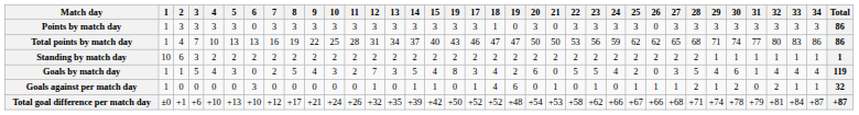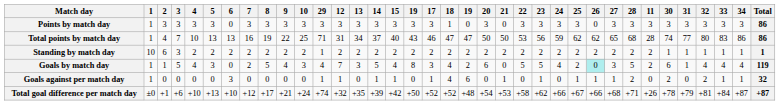 <table class="wikitable" style="width:100%; font-size:85%;">
 <tr valign=top>
 <th align=center>Match day</th>
 <th align=center>1</th>
 <th align=center>2</th>
 <th align=center>3</th>
 <th align=center>4</th>
 <th align=center>5</th>
 <th align=center>6</th>
 <th align=center>7</th>
 <th align=center>8</th>
 <th align=center>9</th>
 <th align=center>10</th>
-<th align=center>11</th>
+<th align=center>29</th>
 <th align=center>12</th>
 <th align=center>13</th>
 <th align=center>14</th>
 <th align=center>15</th>
 <th align=center>19</th>
 <th align=center>17</th>
 <th align=center>18</th>
 <th align=center>19</th>
 <th align=center>20</th>
 <th align=center>21</th>
 <th align=center>22</th>
 <th align=center>23</th>
 <th align=center>24</th>
 <th align=center>25</th>
 <th align=center>26</th>
 <th align=center>27</th>
 <th align=center>28</th>
-<th align=center>29</th>
+<th align=center>11</th>
 <th align=center>30</th>
 <th align=center>31</th>
 <th align=center>32</th>
 <th align=center>33</th>
 <th align=center>34</th>
 <th align=center>Total</th>
 </tr>
 <tr>
 <th align=center>Points by match day</th>
 <td align=center>1</td>
 <td align=center>3</td>
 <td align=center>3</td>
 <td align=center>3</td>
 <td align=center>3</td>
 <td align=center>0</td>
 <td align=center>3</td>
 <td align=center>3</td>
 <td align=center>3</td>
 <td align=center>3</td>
 <td align=center>3</td>
 <td align=center>3</td>
 <td align=center>3</td>
 <td align=center>3</td>
 <td align=center>3</td>
 <td align=center>3</td>
 <td align=center>3</td>
 <td align=center>1</td>
 <td align=center>0</td>
 <td align=center>3</td>
 <td align=center>0</td>
 <td align=center>3</td>
 <td align=center>3</td>
 <td align=center>3</td>
 <td align=center>3</td>
 <td align=center>0</td>
 <td align=center>3</td>
 <td align=center>3</td>
 <td align=center>3</td>
 <td align=center>3</td>
 <td align=center>3</td>
 <td align=center>3</td>
 <td align=center>3</td>
 <td align=center>3</td>
 <th align=center>86</th>
 </tr>
 <tr>
 <th align=center>Total points by match day</th>
 <td align=center>1</td>
 <td align=center>4</td>
 <td align=center>7</td>
 <td align=center>10</td>
 <td align=center>13</td>
 <td align=center>13</td>
 <td align=center>16</td>
 <td align=center>19</td>
 <td align=center>22</td>
 <td align=center>25</td>
-<td align=center>28</td>
+<td align=center>71</td>
 <td align=center>31</td>
 <td align=center>34</td>
 <td align=center>37</td>
 <td align=center>40</td>
 <td align=center>43</td>
 <td align=center>46</td>
 <td align=center>47</td>
 <td align=center>47</td>
 <td align=center>50</td>
 <td align=center>50</td>
 <td align=center>53</td>
 <td align=center>56</td>
 <td align=center>59</td>
 <td align=center>62</td>
 <td align=center>62</td>
 <td align=center>65</td>
 <td align=center>68</td>
-<td align=center>71</td>
+<td align=center>28</td>
 <td align=center>74</td>
 <td align=center>77</td>
 <td align=center>80</td>
 <td align=center>83</td>
 <td align=center>86</td>
 <th align=center>86</th>
 </tr>
 <tr>
 <th align=center>Standing by match day</th>
 <td align=center>10</td>
 <td align=center>6</td>
 <td align=center>3</td>
 <td align=center>2</td>
 <td align=center>2</td>
 <td align=center>2</td>
 <td align=center>2</td>
 <td align=center>2</td>
 <td align=center>2</td>
 <td align=center>2</td>
+<td align=center>1</td>
 <td align=center>2</td>
 <td align=center>2</td>
 <td align=center>2</td>
 <td align=center>2</td>
 <td align=center>2</td>
 <td align=center>2</td>
 <td align=center>2</td>
 <td align=center>2</td>
 <td align=center>2</td>
 <td align=center>2</td>
 <td align=center>2</td>
 <td align=center>2</td>
 <td align=center>2</td>
 <td align=center>2</td>
 <td align=center>2</td>
 <td align=center>2</td>
 <td align=center>2</td>
 <td align=center>2</td>
 <td align=center>1</td>
 <td align=center>1</td>
 <td align=center>1</td>
 <td align=center>1</td>
 <td align=center>1</td>
-<td align=center>1</td>
 <th align=center>1</th>
 </tr>
 <tr>
 <th align=center>Goals by match day</th>
 <td align=center>1</td>
 <td align=center>1</td>
 <td align=center>5</td>
 <td align=center>4</td>
 <td align=center>3</td>
 <td align=center>0</td>
 <td align=center>2</td>
 <td align=center>5</td>
 <td align=center>4</td>
 <td align=center>3</td>
-<td align=center>2</td>
+<td align=center>4</td>
 <td align=center>7</td>
 <td align=center>3</td>
 <td align=center>5</td>
 <td align=center>4</td>
 <td align=center>8</td>
 <td align=center>3</td>
 <td align=center>4</td>
 <td align=center>2</td>
 <td align=center>6</td>
 <td align=center>0</td>
 <td align=center>5</td>
 <td align=center>5</td>
 <td align=center>4</td>
 <td align=center>2</td>
-<td align=center>0</td>
+<td align=center style="background: paleturquoise;">0</td>
 <td align=center>3</td>
 <td align=center>5</td>
-<td align=center>4</td>
+<td align=center>2</td>
 <td align=center>6</td>
 <td align=center>1</td>
 <td align=center>4</td>
 <td align=center>4</td>
 <td align=center>4</td>
 <th align=center>119</th>
 </tr>
 <tr>
 <th align=center>Goals against per match day</th>
 <td align=center>1</td>
 <td align=center>0</td>
 <td align=center>0</td>
 <td align=center>0</td>
 <td align=center>0</td>
 <td align=center>3</td>
 <td align=center>0</td>
 <td align=center>0</td>
 <td align=center>0</td>
 <td align=center>0</td>
-<td align=center>0</td>
+<td align=center>1</td>
 <td align=center>1</td>
 <td align=center>0</td>
 <td align=center>1</td>
 <td align=center>1</td>
 <td align=center>0</td>
 <td align=center>1</td>
 <td align=center>4</td>
 <td align=center>6</td>
 <td align=center>0</td>
 <td align=center>1</td>
 <td align=center>0</td>
 <td align=center>1</td>
 <td align=center>0</td>
 <td align=center>1</td>
 <td align=center>1</td>
 <td align=center>1</td>
 <td align=center>2</td>
-<td align=center>1</td>
+<td align=center>0</td>
 <td align=center>2</td>
 <td align=center>0</td>
 <td align=center>2</td>
 <td align=center>1</td>
 <td align=center>1</td>
 <th align=center>32</th>
 </tr>
 <tr>
 <th align=center>Total goal difference per match day</th>
 <td align=center>±0</td>
 <td align=center>+1</td>
 <td align=center>+6</td>
 <td align=center>+10</td>
 <td align=center>+13</td>
 <td align=center>+10</td>
 <td align=center>+12</td>
 <td align=center>+17</td>
 <td align=center>+21</td>
 <td align=center>+24</td>
-<td align=center>+26</td>
+<td align=center>+74</td>
 <td align=center>+32</td>
 <td align=center>+35</td>
 <td align=center>+39</td>
 <td align=center>+42</td>
 <td align=center>+50</td>
 <td align=center>+52</td>
 <td align=center>+52</td>
 <td align=center>+48</td>
 <td align=center>+54</td>
 <td align=center>+53</td>
 <td align=center>+58</td>
 <td align=center>+62</td>
 <td align=center>+66</td>
 <td align=center>+67</td>
 <td align=center>+66</td>
 <td align=center>+68</td>
 <td align=center>+71</td>
-<td align=center>+74</td>
+<td align=center>+26</td>
 <td align=center>+78</td>
 <td align=center>+79</td>
 <td align=center>+81</td>
 <td align=center>+84</td>
 <td align=center>+87</td>
 <th align=center>+87</th>
 </tr>
 </table>
